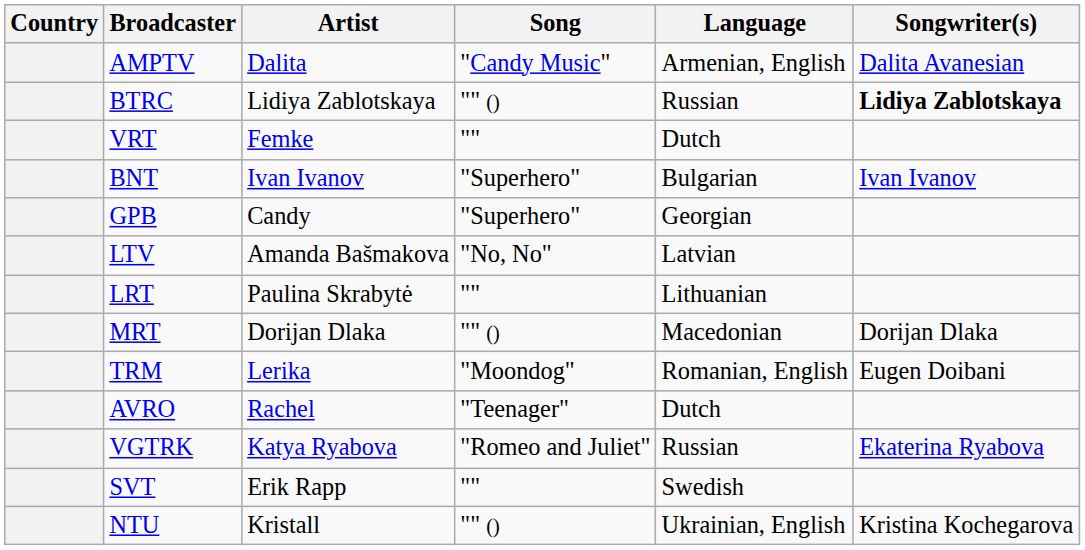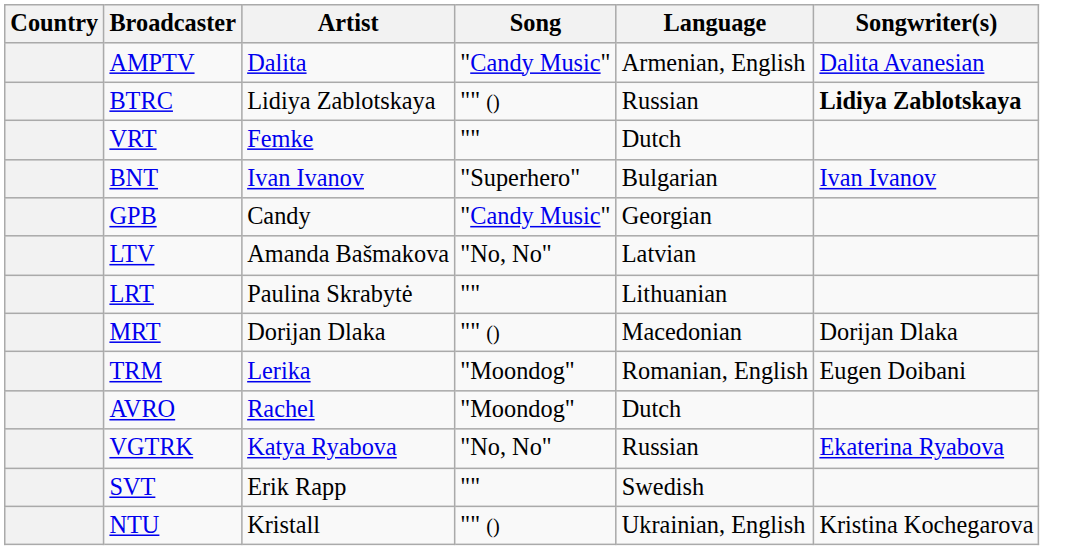 <table class="wikitable plainrowheaders">
 <tr>
 <th>Country</th>
 <th>Broadcaster</th>
 <th>Artist</th>
 <th>Song</th>
 <th>Language</th>
 <th>Songwriter(s)</th>
 </tr>
 <tr>
 <th scope="row"></th>
 <td><a href='#'>AMPTV</a></td>
 <td><a href='#'>Dalita</a></td>
 <td>"<a href='#'>Candy Music</a>"</td>
 <td>Armenian, English</td>
 <td><a href='#'>Dalita Avanesian</a></td>
 </tr>
 <tr>
 <th scope="row"></th>
 <td><a href='#'>BTRC</a></td>
 <td>Lidiya Zablotskaya</td>
 <td>"" <small>()</small></td>
 <td>Russian</td>
 <td><strong>Lidiya Zablotskaya</strong></td>
 </tr>
 <tr>
 <th scope="row"></th>
 <td><a href='#'>VRT</a></td>
 <td><a href='#'>Femke</a></td>
 <td>""</td>
 <td>Dutch</td>
 <td></td>
 </tr>
 <tr>
 <th scope="row"></th>
 <td><a href='#'>BNT</a></td>
 <td><a href='#'>Ivan Ivanov</a></td>
 <td>"Superhero"</td>
 <td>Bulgarian</td>
 <td><a href='#'>Ivan Ivanov</a></td>
 </tr>
 <tr>
 <th scope="row"></th>
 <td><a href='#'>GPB</a></td>
 <td>Candy</td>
-<td>"Superhero"</td>
+<td>"<a href='#'>Candy Music</a>"</td>
 <td>Georgian</td>
 <td></td>
 </tr>
 <tr>
 <th scope="row"></th>
 <td><a href='#'>LTV</a></td>
 <td>Amanda Bašmakova</td>
 <td>"No, No"</td>
 <td>Latvian</td>
 <td></td>
 </tr>
 <tr>
 <th scope="row"></th>
 <td><a href='#'>LRT</a></td>
 <td>Paulina Skrabytė</td>
 <td>""</td>
 <td>Lithuanian</td>
 <td></td>
 </tr>
 <tr>
 <th scope="row"></th>
 <td><a href='#'>MRT</a></td>
 <td>Dorijan Dlaka</td>
 <td>"" <small>()</small></td>
 <td>Macedonian</td>
 <td>Dorijan Dlaka</td>
 </tr>
 <tr>
 <th scope="row"></th>
 <td><a href='#'>TRM</a></td>
 <td><a href='#'>Lerika</a></td>
 <td>"Moondog"</td>
 <td>Romanian, English</td>
 <td>Eugen Doibani</td>
 </tr>
 <tr>
 <th scope="row"></th>
 <td><a href='#'>AVRO</a></td>
 <td><a href='#'>Rachel</a></td>
-<td>"Teenager"</td>
+<td>"Moondog"</td>
 <td>Dutch</td>
 <td></td>
 </tr>
 <tr>
 <th scope="row"></th>
 <td><a href='#'>VGTRK</a></td>
 <td><a href='#'>Katya Ryabova</a></td>
-<td>"Romeo and Juliet"</td>
+<td>"No, No"</td>
 <td>Russian</td>
 <td><a href='#'>Ekaterina Ryabova</a></td>
 </tr>
 <tr>
 <th scope="row"></th>
 <td><a href='#'>SVT</a></td>
 <td>Erik Rapp</td>
 <td>""</td>
 <td>Swedish</td>
 <td></td>
 </tr>
 <tr>
 <th scope="row"></th>
 <td><a href='#'>NTU</a></td>
 <td>Kristall</td>
 <td>"" <small>()</small></td>
 <td>Ukrainian, English</td>
 <td>Kristina Kochegarova</td>
 </tr>
 </table>
